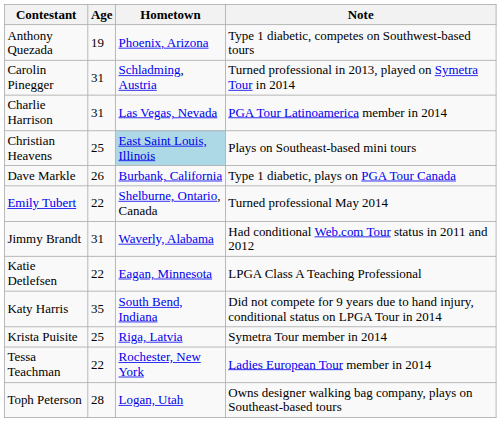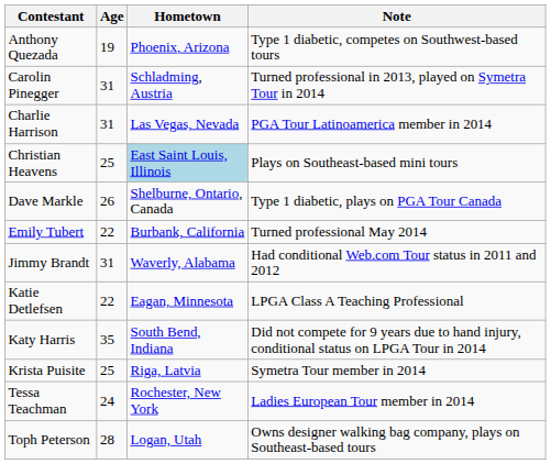 <table class="wikitable">
 <tr>
 <th>Contestant</th>
 <th>Age</th>
 <th>Hometown</th>
 <th>Note</th>
 </tr>
 <tr>
 <td>Anthony Quezada</td>
 <td>19</td>
 <td><a href='#'>Phoenix, Arizona</a></td>
 <td>Type 1 diabetic, competes on Southwest-based tours</td>
 </tr>
 <tr>
 <td>Carolin Pinegger</td>
 <td>31</td>
 <td><a href='#'>Schladming</a>, <a href='#'>Austria</a></td>
 <td>Turned professional in 2013, played on <a href='#'>Symetra Tour</a> in 2014</td>
 </tr>
 <tr>
 <td>Charlie Harrison</td>
 <td>31</td>
 <td><a href='#'>Las Vegas, Nevada</a></td>
 <td><a href='#'>PGA Tour Latinoamerica</a> member in 2014</td>
 </tr>
 <tr>
 <td>Christian Heavens</td>
 <td>25</td>
 <td style="background: lightblue;"><a href='#'>East Saint Louis, Illinois</a></td>
 <td>Plays on Southeast-based mini tours</td>
 </tr>
 <tr>
 <td>Dave Markle</td>
 <td>26</td>
-<td><a href='#'>Burbank, California</a></td>
+<td><a href='#'>Shelburne, Ontario</a>, Canada</td>
 <td>Type 1 diabetic, plays on <a href='#'>PGA Tour Canada</a></td>
 </tr>
 <tr>
 <td><a href='#'>Emily Tubert</a></td>
 <td>22</td>
-<td><a href='#'>Shelburne, Ontario</a>, Canada</td>
+<td><a href='#'>Burbank, California</a></td>
 <td>Turned professional May 2014</td>
 </tr>
 <tr>
 <td>Jimmy Brandt</td>
 <td>31</td>
 <td><a href='#'>Waverly, Alabama</a></td>
 <td>Had conditional <a href='#'>Web.com Tour</a> status in 2011 and 2012</td>
 </tr>
 <tr>
 <td>Katie Detlefsen</td>
 <td>22</td>
 <td><a href='#'>Eagan, Minnesota</a></td>
 <td>LPGA Class A Teaching Professional</td>
 </tr>
 <tr>
 <td>Katy Harris</td>
 <td>35</td>
 <td><a href='#'>South Bend, Indiana</a></td>
 <td>Did not compete for 9 years due to hand injury, conditional status on LPGA Tour in 2014</td>
 </tr>
 <tr>
 <td>Krista Puisite</td>
 <td>25</td>
 <td><a href='#'>Riga, Latvia</a></td>
 <td>Symetra Tour member in 2014</td>
 </tr>
 <tr>
 <td>Tessa Teachman</td>
-<td>22</td>
+<td>24</td>
 <td><a href='#'>Rochester, New York</a></td>
 <td><a href='#'>Ladies European Tour</a> member in 2014</td>
 </tr>
 <tr>
 <td>Toph Peterson</td>
 <td>28</td>
 <td><a href='#'>Logan, Utah</a></td>
 <td>Owns designer walking bag company, plays on Southeast-based tours</td>
 </tr>
 </table>
